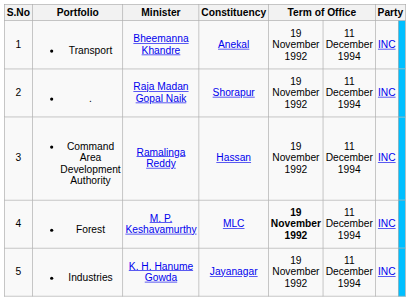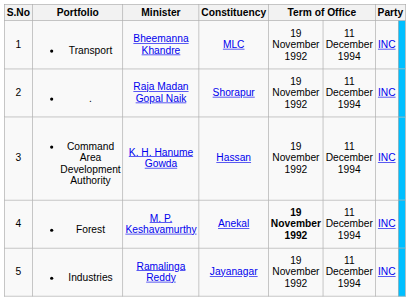 <table class="wikitable sortable" style="text-align:center;">
 <tr>
 <th>S.No</th>
 <th>Portfolio</th>
 <th>Minister</th>
 <th>Constituency</th>
 <th colspan="2">Term of Office</th>
 <th colspan="2" scope="col">Party</th>
 </tr>
 <tr>
 <td>1</td>
 <td><br><ul><li>Transport</li></ul></td>
 <td><a href='#'>Bheemanna Khandre</a></td>
-<td><a href='#'>Anekal</a></td>
+<td><a href='#'>MLC</a></td>
 <td>19 November 1992</td>
 <td>11 December 1994</td>
 <td><a href='#'>INC</a></td>
 <td width="4px" bgcolor="#00BFFF"></td>
 </tr>
 <tr>
 <td>2</td>
 <td><br><ul><li>.</li></ul></td>
 <td><a href='#'>Raja Madan Gopal Naik</a></td>
 <td><a href='#'>Shorapur</a></td>
 <td>19 November 1992</td>
 <td>11 December 1994</td>
 <td><a href='#'>INC</a></td>
 <td width="4px" bgcolor="#00BFFF"></td>
 </tr>
 <tr>
 <td>3</td>
 <td><br><ul><li>Command Area Development Authority</li></ul></td>
-<td><a href='#'>Ramalinga Reddy</a></td>
+<td><a href='#'>K. H. Hanume Gowda</a></td>
 <td><a href='#'>Hassan</a></td>
 <td>19 November 1992</td>
 <td>11 December 1994</td>
 <td><a href='#'>INC</a></td>
 <td width="4px" bgcolor="#00BFFF"></td>
 </tr>
 <tr>
 <td>4</td>
 <td><br><ul><li>Forest</li></ul></td>
 <td><a href='#'>M. P. Keshavamurthy</a></td>
-<td><a href='#'>MLC</a></td>
+<td><a href='#'>Anekal</a></td>
 <td><strong>19 November 1992</strong></td>
 <td>11 December 1994</td>
 <td><a href='#'>INC</a></td>
 <td width="4px" bgcolor="#00BFFF"></td>
 </tr>
 <tr>
 <td>5</td>
 <td><br><ul><li>Industries</li></ul></td>
-<td><a href='#'>K. H. Hanume Gowda</a></td>
+<td><a href='#'>Ramalinga Reddy</a></td>
 <td><a href='#'>Jayanagar</a></td>
 <td>19 November 1992</td>
 <td>11 December 1994</td>
 <td><a href='#'>INC</a></td>
 <td width="4px" bgcolor="#00BFFF"></td>
 </tr>
 </table>
